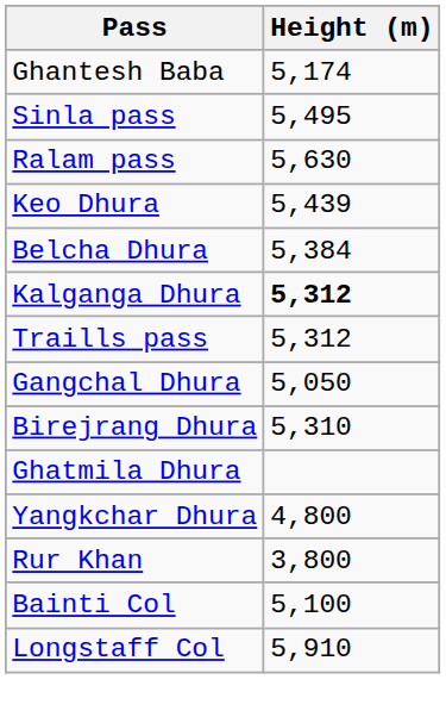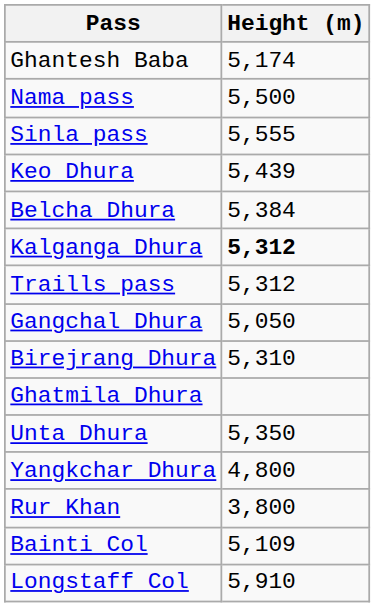 <table class="wikitable sortable">
 <tr>
 <th>Pass</th>
 <th>Height (m)</th>
 </tr>
 <tr>
 <td>Ghantesh Baba</td>
 <td>5,174</td>
 </tr>
 <tr>
-<td><a href='#'>Sinla pass</a></td>
-<td>5,495</td>
+<td><a href='#'>Nama pass</a></td>
+<td>5,500</td>
 </tr>
 <tr>
-<td><a href='#'>Ralam pass</a></td>
-<td>5,630</td>
+<td><a href='#'>Sinla pass</a></td>
+<td>5,555</td>
 </tr>
 <tr>
 <td><a href='#'>Keo Dhura</a></td>
 <td>5,439</td>
 </tr>
 <tr>
 <td><a href='#'>Belcha Dhura</a></td>
 <td>5,384</td>
 </tr>
 <tr>
 <td><a href='#'>Kalganga Dhura</a></td>
 <td><strong>5,312</strong></td>
 </tr>
 <tr>
 <td><a href='#'>Traills pass</a></td>
 <td>5,312</td>
 </tr>
 <tr>
 <td><a href='#'>Gangchal Dhura</a></td>
 <td>5,050</td>
 </tr>
 <tr>
 <td><a href='#'>Birejrang Dhura</a></td>
 <td>5,310</td>
 </tr>
 <tr>
 <td><a href='#'>Ghatmila Dhura</a></td>
 <td></td>
 </tr>
 <tr>
+<td><a href='#'>Unta Dhura</a></td>
+<td>5,350</td>
+</tr>
+<tr>
 <td><a href='#'>Yangkchar Dhura</a></td>
 <td>4,800</td>
 </tr>
 <tr>
 <td><a href='#'>Rur Khan</a></td>
 <td>3,800</td>
 </tr>
 <tr>
 <td><a href='#'>Bainti Col</a></td>
-<td>5,100</td>
+<td>5,109</td>
 </tr>
 <tr>
 <td><a href='#'>Longstaff Col</a></td>
 <td>5,910</td>
 </tr>
 </table>
